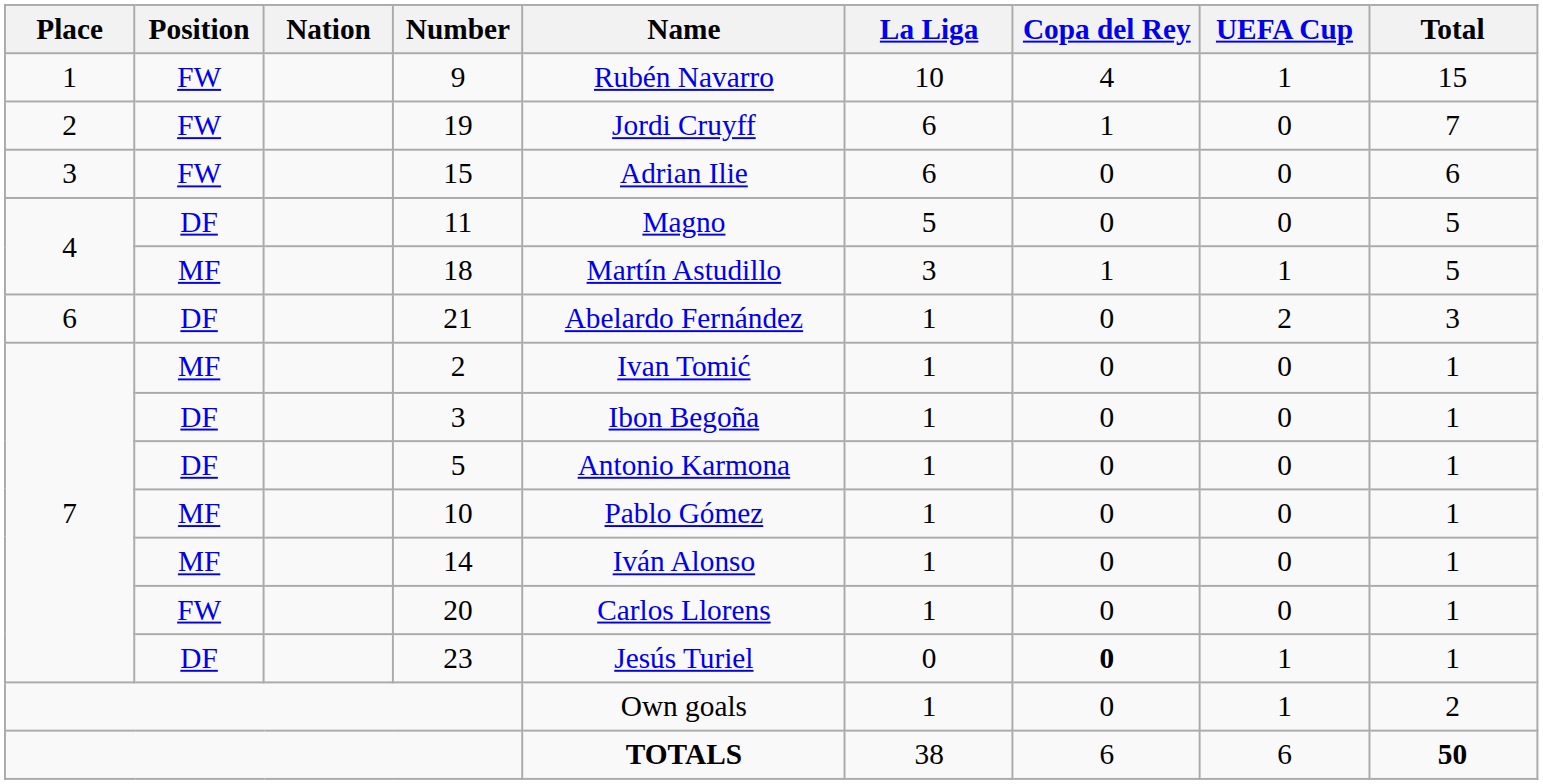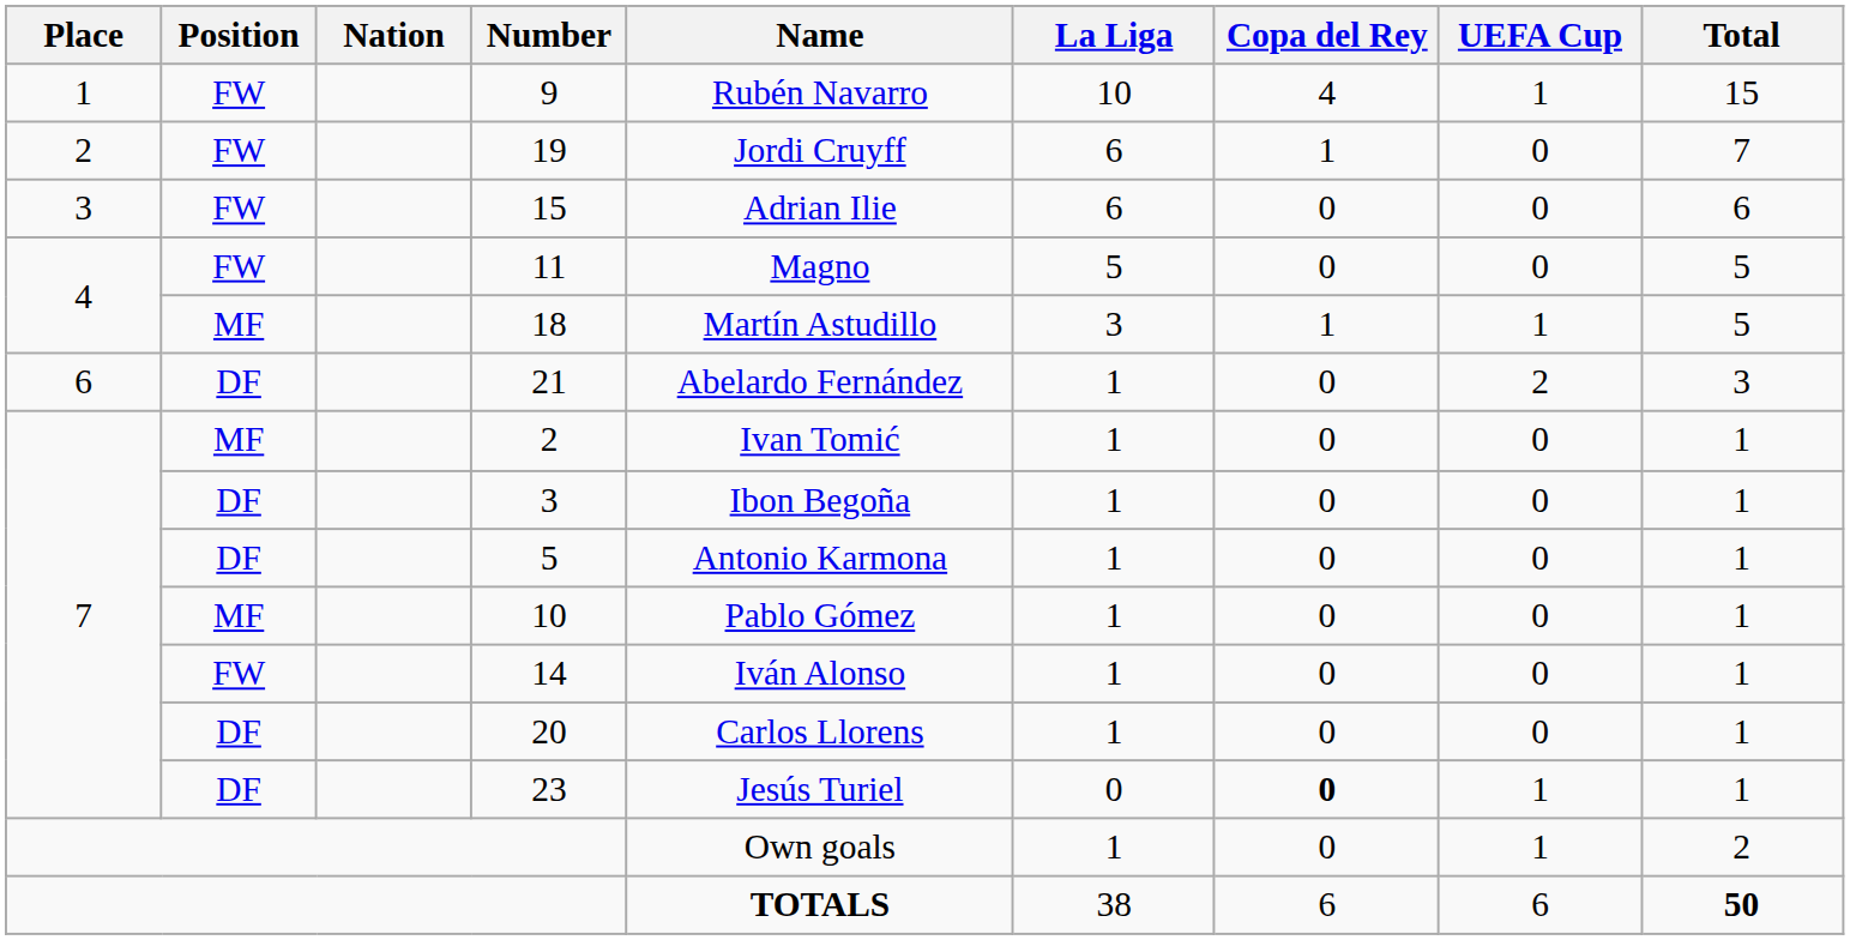 <table class="wikitable" style="font-size: 95%; text-align: center;">
 <tr>
 <th width=60>Place</th>
 <th width=60>Position</th>
 <th width=60>Nation</th>
 <th width=60>Number</th>
 <th width=160>Name</th>
 <th width=80><a href='#'>La Liga</a></th>
 <th width=90><a href='#'>Copa del Rey</a></th>
 <th width=80><a href='#'>UEFA Cup</a></th>
 <th width=80><strong>Total</strong></th>
 </tr>
 <tr>
 <td rowspan="1">1</td>
 <td><a href='#'>FW</a></td>
 <td></td>
 <td>9</td>
 <td><a href='#'>Rubén Navarro</a></td>
 <td>10</td>
 <td>4</td>
 <td>1</td>
 <td>15</td>
 </tr>
 <tr>
 <td rowspan="1">2</td>
 <td><a href='#'>FW</a></td>
 <td></td>
 <td>19</td>
 <td><a href='#'>Jordi Cruyff</a></td>
 <td>6</td>
 <td>1</td>
 <td>0</td>
 <td>7</td>
 </tr>
 <tr>
 <td rowspan="1">3</td>
 <td><a href='#'>FW</a></td>
 <td></td>
 <td>15</td>
 <td><a href='#'>Adrian Ilie</a></td>
 <td>6</td>
 <td>0</td>
 <td>0</td>
 <td>6</td>
 </tr>
 <tr>
 <td rowspan="2">4</td>
-<td><a href='#'>DF</a></td>
+<td><a href='#'>FW</a></td>
 <td></td>
 <td>11</td>
 <td><a href='#'>Magno</a></td>
 <td>5</td>
 <td>0</td>
 <td>0</td>
 <td>5</td>
 </tr>
 <tr>
 <td><a href='#'>MF</a></td>
 <td></td>
 <td>18</td>
 <td><a href='#'>Martín Astudillo</a></td>
 <td>3</td>
 <td>1</td>
 <td>1</td>
 <td>5</td>
 </tr>
 <tr>
 <td rowspan="1">6</td>
 <td><a href='#'>DF</a></td>
 <td></td>
 <td>21</td>
 <td><a href='#'>Abelardo Fernández</a></td>
 <td>1</td>
 <td>0</td>
 <td>2</td>
 <td>3</td>
 </tr>
 <tr>
 <td rowspan="7">7</td>
 <td><a href='#'>MF</a></td>
 <td></td>
 <td>2</td>
 <td><a href='#'>Ivan Tomić</a></td>
 <td>1</td>
 <td>0</td>
 <td>0</td>
 <td>1</td>
 </tr>
 <tr>
 <td><a href='#'>DF</a></td>
 <td></td>
 <td>3</td>
 <td><a href='#'>Ibon Begoña</a></td>
 <td>1</td>
 <td>0</td>
 <td>0</td>
 <td>1</td>
 </tr>
 <tr>
 <td><a href='#'>DF</a></td>
 <td></td>
 <td>5</td>
 <td><a href='#'>Antonio Karmona</a></td>
 <td>1</td>
 <td>0</td>
 <td>0</td>
 <td>1</td>
 </tr>
 <tr>
 <td><a href='#'>MF</a></td>
 <td></td>
 <td>10</td>
 <td><a href='#'>Pablo Gómez</a></td>
 <td>1</td>
 <td>0</td>
 <td>0</td>
 <td>1</td>
 </tr>
 <tr>
-<td><a href='#'>MF</a></td>
+<td><a href='#'>FW</a></td>
 <td></td>
 <td>14</td>
 <td><a href='#'>Iván Alonso</a></td>
 <td>1</td>
 <td>0</td>
 <td>0</td>
 <td>1</td>
 </tr>
 <tr>
-<td><a href='#'>FW</a></td>
+<td><a href='#'>DF</a></td>
 <td></td>
 <td>20</td>
 <td><a href='#'>Carlos Llorens</a></td>
 <td>1</td>
 <td>0</td>
 <td>0</td>
 <td>1</td>
 </tr>
 <tr>
 <td><a href='#'>DF</a></td>
 <td></td>
 <td>23</td>
 <td><a href='#'>Jesús Turiel</a></td>
 <td>0</td>
 <td><strong>0</strong></td>
 <td>1</td>
 <td>1</td>
 </tr>
 <tr>
 <td colspan="4"></td>
 <td>Own goals</td>
 <td>1</td>
 <td>0</td>
 <td>1</td>
 <td>2</td>
 </tr>
 <tr>
 <td colspan="4"></td>
 <td><strong>TOTALS</strong></td>
 <td>38</td>
 <td>6</td>
 <td>6</td>
 <td><strong>50</strong></td>
 </tr>
 </table>
